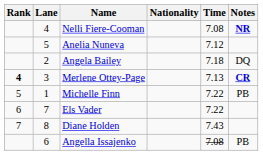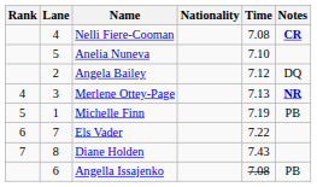 <table class="wikitable sortable" style="text-align:center">
 <tr>
 <th>Rank</th>
 <th>Lane</th>
 <th>Name</th>
 <th>Nationality</th>
 <th>Time</th>
 <th>Notes</th>
 </tr>
 <tr>
 <td></td>
 <td>4</td>
 <td align="left"><a href='#'>Nelli Fiere-Cooman</a></td>
 <td align=left></td>
 <td>7.08</td>
-<td><strong><a href='#'>NR</a></strong></td>
+<td><strong><a href='#'>CR</a></strong></td>
 </tr>
 <tr>
 <td></td>
 <td>5</td>
 <td align="left"><a href='#'>Anelia Nuneva</a></td>
 <td align=left></td>
-<td>7.12</td>
+<td>7.10</td>
 <td></td>
 </tr>
 <tr>
 <td></td>
 <td>2</td>
 <td align="left"><a href='#'>Angela Bailey</a></td>
 <td align=left></td>
-<td>7.18</td>
+<td>7.12</td>
 <td>DQ</td>
 </tr>
 <tr>
-<td><strong>4</strong></td>
+<td>4</td>
 <td>3</td>
 <td align="left"><a href='#'>Merlene Ottey-Page</a></td>
 <td align=left></td>
 <td>7.13</td>
-<td><strong><a href='#'>CR</a></strong></td>
+<td><strong><a href='#'>NR</a></strong></td>
 </tr>
 <tr>
 <td>5</td>
 <td>1</td>
 <td align="left"><a href='#'>Michelle Finn</a></td>
 <td align=left></td>
-<td>7.22</td>
+<td>7.19</td>
 <td>PB</td>
 </tr>
 <tr>
 <td>6</td>
 <td>7</td>
 <td align="left"><a href='#'>Els Vader</a></td>
 <td align=left></td>
 <td>7.22</td>
 <td></td>
 </tr>
 <tr>
 <td>7</td>
 <td>8</td>
 <td align="left"><a href='#'>Diane Holden</a></td>
 <td align=left></td>
 <td>7.43</td>
 <td></td>
 </tr>
 <tr>
 <td></td>
 <td>6</td>
 <td align="left"><a href='#'>Angella Issajenko</a></td>
 <td align=left></td>
 <td><s>7.08 </s></td>
 <td>PB</td>
 </tr>
 </table>
